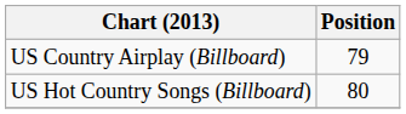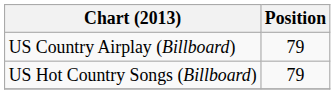 <table class="wikitable sortable">
 <tr>
 <th scope="col">Chart (2013)</th>
 <th scope="col">Position</th>
 </tr>
 <tr>
 <td>US Country Airplay (<em>Billboard</em>)</td>
 <td align="center">79</td>
 </tr>
 <tr>
 <td>US Hot Country Songs (<em>Billboard</em>)</td>
-<td align="center">80</td>
+<td align="center">79</td>
 </tr>
 <tr>
 </tr>
 </table>
